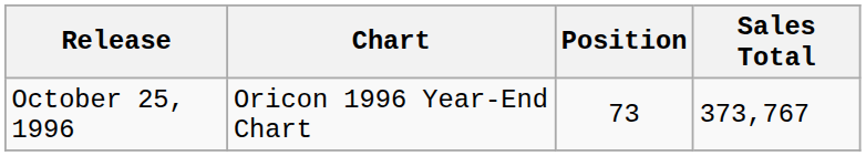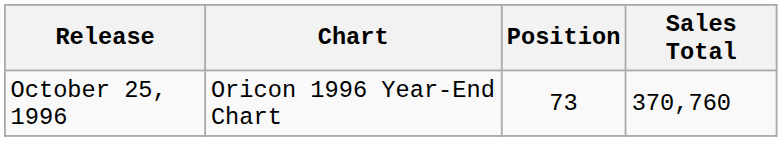 <table class="wikitable" width="425px">
 <tr>
 <th>Release</th>
 <th>Chart</th>
 <th>Position</th>
 <th>Sales Total</th>
 </tr>
 <tr>
 <td>October 25, 1996</td>
 <td>Oricon 1996 Year-End Chart</td>
 <td align="center">73</td>
-<td>373,767</td>
+<td>370,760</td>
 </tr>
 </table>
